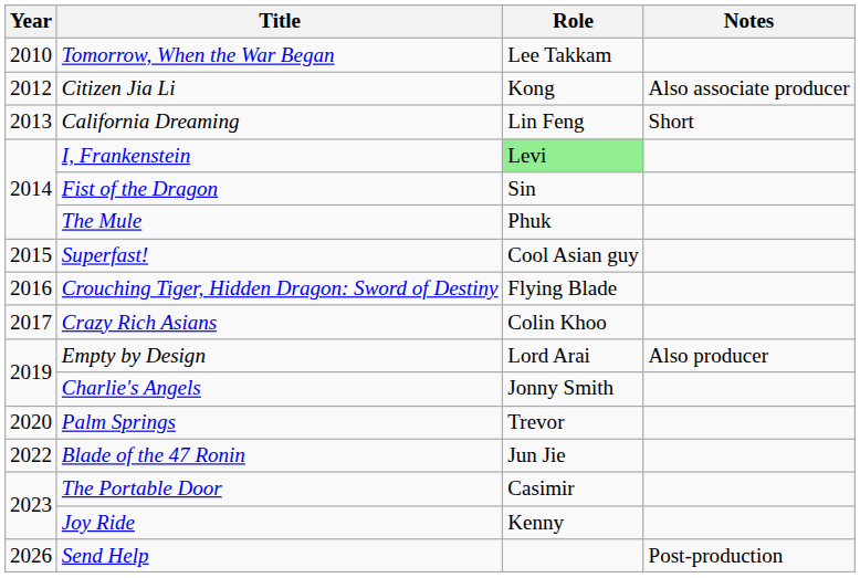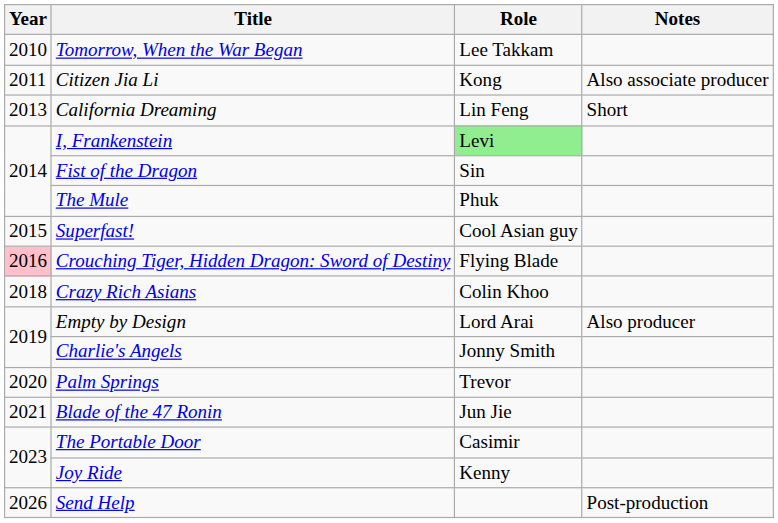 <table class="wikitable sortable">
 <tr>
 <th>Year</th>
 <th>Title</th>
 <th>Role</th>
 <th class="unsortable">Notes</th>
 </tr>
 <tr>
 <td>2010</td>
 <td><em><a href='#'>Tomorrow, When the War Began</a></em></td>
 <td>Lee Takkam</td>
 <td></td>
 </tr>
 <tr>
-<td>2012</td>
+<td>2011</td>
 <td><em>Citizen Jia Li</em></td>
 <td>Kong</td>
 <td>Also associate producer</td>
 </tr>
 <tr>
 <td>2013</td>
 <td><em>California Dreaming</em></td>
 <td>Lin Feng</td>
 <td>Short</td>
 </tr>
 <tr>
 <td rowspan="3">2014</td>
 <td><em><a href='#'>I, Frankenstein</a></em></td>
 <td style="background: lightgreen;">Levi</td>
 <td></td>
 </tr>
 <tr>
 <td><em><a href='#'>Fist of the Dragon</a></em></td>
 <td>Sin</td>
 <td></td>
 </tr>
 <tr>
 <td><em><a href='#'>The Mule</a></em></td>
 <td>Phuk</td>
 <td></td>
 </tr>
 <tr>
 <td>2015</td>
 <td><em><a href='#'>Superfast!</a></em></td>
 <td>Cool Asian guy</td>
 <td></td>
 </tr>
 <tr>
-<td>2016</td>
+<td style="background: pink;">2016</td>
 <td><em><a href='#'>Crouching Tiger, Hidden Dragon: Sword of Destiny</a></em></td>
 <td>Flying Blade</td>
 <td></td>
 </tr>
 <tr>
-<td>2017</td>
+<td>2018</td>
 <td><em><a href='#'>Crazy Rich Asians</a></em></td>
 <td>Colin Khoo</td>
 <td></td>
 </tr>
 <tr>
 <td rowspan="2">2019</td>
 <td><em>Empty by Design</em></td>
 <td>Lord Arai</td>
 <td>Also producer</td>
 </tr>
 <tr>
 <td><em><a href='#'>Charlie's Angels</a></em></td>
 <td>Jonny Smith</td>
 <td></td>
 </tr>
 <tr>
 <td>2020</td>
 <td><em><a href='#'>Palm Springs</a></em></td>
 <td>Trevor</td>
 <td></td>
 </tr>
 <tr>
-<td>2022</td>
+<td>2021</td>
 <td><em><a href='#'>Blade of the 47 Ronin</a></em></td>
 <td>Jun Jie</td>
 <td></td>
 </tr>
 <tr>
 <td rowspan="2">2023</td>
 <td><em><a href='#'>The Portable Door</a></em></td>
 <td>Casimir</td>
 <td></td>
 </tr>
 <tr>
 <td><em><a href='#'>Joy Ride</a></em></td>
 <td>Kenny</td>
 <td></td>
 </tr>
 <tr>
 <td>2026</td>
 <td><em><a href='#'>Send Help</a></em></td>
 <td></td>
 <td>Post-production</td>
 </tr>
 </table>
